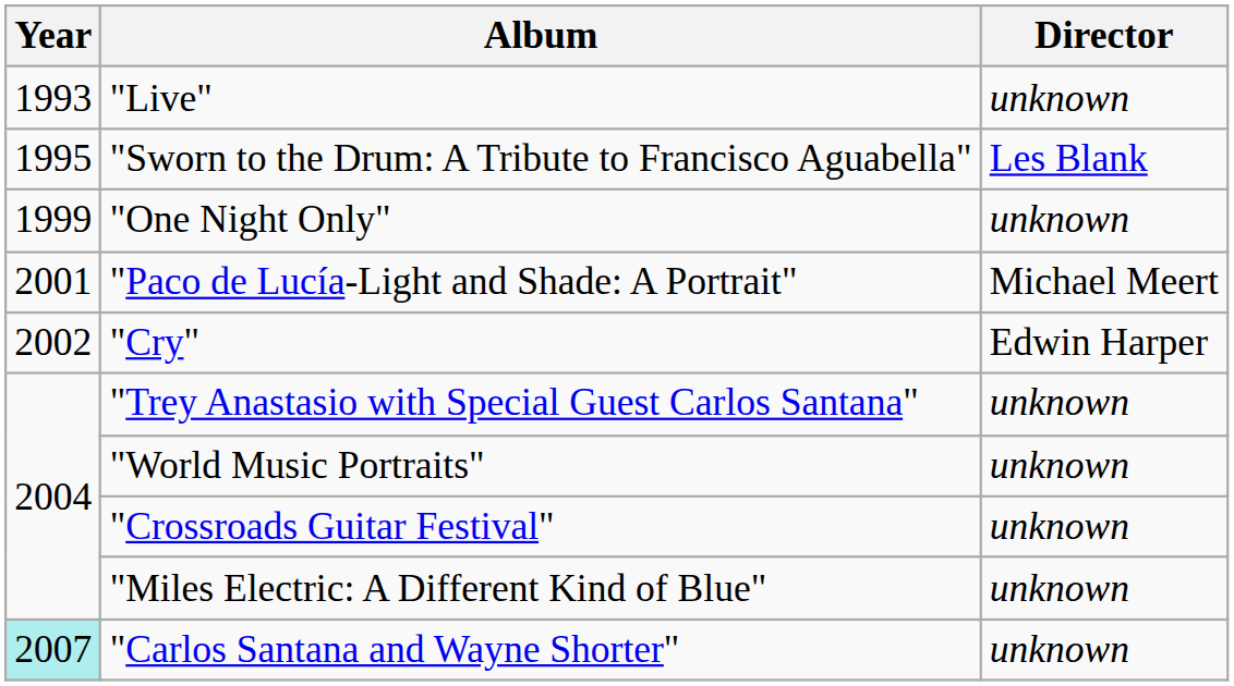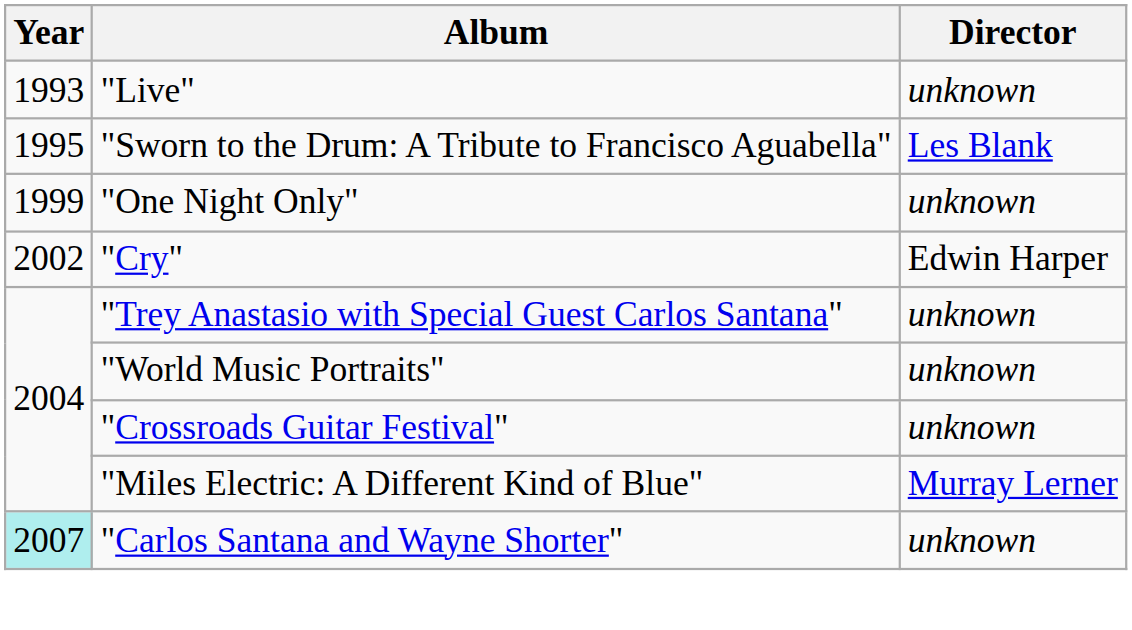 <table class="wikitable">
 <tr>
 <th>Year</th>
 <th>Album</th>
 <th>Director</th>
 </tr>
 <tr>
 <td>1993</td>
 <td>"Live"</td>
 <td><em>unknown</em></td>
 </tr>
 <tr>
 <td>1995</td>
 <td>"Sworn to the Drum: A Tribute to Francisco Aguabella"</td>
 <td><a href='#'>Les Blank</a></td>
 </tr>
 <tr>
 <td>1999</td>
 <td>"One Night Only"</td>
 <td><em>unknown</em></td>
 </tr>
 <tr>
-<td>2001</td>
-<td>"<a href='#'>Paco de Lucía</a>-Light and Shade: A Portrait"</td>
-<td>Michael Meert</td>
-</tr>
-<tr>
 <td>2002</td>
 <td>"<a href='#'>Cry</a>"</td>
 <td>Edwin Harper</td>
 </tr>
 <tr>
 <td rowspan="4">2004</td>
 <td>"<a href='#'>Trey Anastasio with Special Guest Carlos Santana</a>"</td>
 <td><em>unknown</em></td>
 </tr>
 <tr>
 <td>"World Music Portraits"</td>
 <td><em>unknown</em></td>
 </tr>
 <tr>
 <td>"<a href='#'>Crossroads Guitar Festival</a>"</td>
 <td><em>unknown</em></td>
 </tr>
 <tr>
 <td>"Miles Electric: A Different Kind of Blue"</td>
-<td><em>unknown</em></td>
+<td><a href='#'>Murray Lerner</a></td>
 </tr>
 <tr>
 <td style="background: paleturquoise;">2007</td>
 <td>"<a href='#'>Carlos Santana and Wayne Shorter</a>"</td>
 <td><em>unknown</em></td>
 </tr>
 </table>
